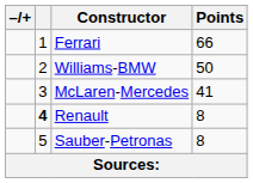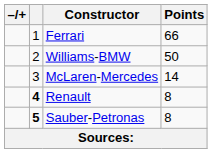 <table class="wikitable" style="font-size: 85%;">
 <tr>
 <th scope="col">–/+</th>
 <th scope="col"></th>
 <th scope="col">Constructor</th>
 <th scope="col">Points</th>
 </tr>
 <tr>
 <td align="left"></td>
 <td align="center">1</td>
 <td> <a href='#'>Ferrari</a></td>
 <td>66</td>
 </tr>
 <tr>
 <td align="left"></td>
 <td align="center">2</td>
 <td> <a href='#'>Williams</a>-<a href='#'>BMW</a></td>
 <td>50</td>
 </tr>
 <tr>
 <td align="left"></td>
 <td align="center">3</td>
 <td> <a href='#'>McLaren</a>-<a href='#'>Mercedes</a></td>
-<td>41</td>
+<td>14</td>
 </tr>
 <tr>
 <td align="left"></td>
 <td align="center"><strong>4</strong></td>
 <td> <a href='#'>Renault</a></td>
 <td>8</td>
 </tr>
 <tr>
 <td align="left"></td>
-<td align="center">5</td>
+<td align="center"><strong>5</strong></td>
 <td> <a href='#'>Sauber</a>-<a href='#'>Petronas</a></td>
 <td>8</td>
 </tr>
 <tr>
 <th colspan=4>Sources:</th>
 </tr>
 </table>
